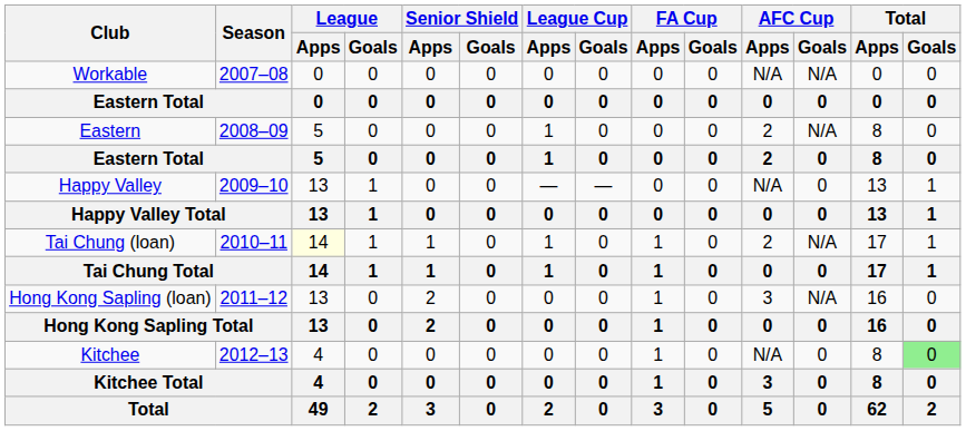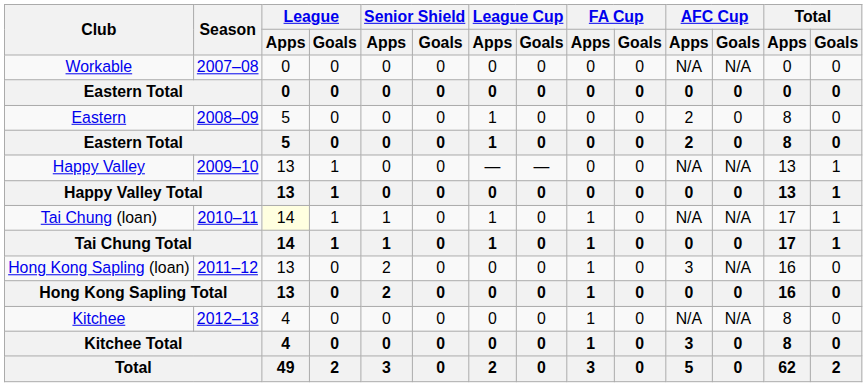 <table class="wikitable" style="text-align: center;">
 <tr>
 <th rowspan=2>Club</th>
 <th rowspan=2>Season</th>
 <th colspan=2><a href='#'>League</a></th>
 <th colspan=2><a href='#'>Senior Shield</a></th>
 <th colspan=2><a href='#'>League Cup</a></th>
 <th colspan=2><a href='#'>FA Cup</a></th>
 <th colspan=2><a href='#'>AFC Cup</a></th>
 <th colspan=2>Total</th>
 </tr>
 <tr>
 <th>Apps</th>
 <th>Goals</th>
 <th>Apps</th>
 <th>Goals</th>
 <th>Apps</th>
 <th>Goals</th>
 <th>Apps</th>
 <th>Goals</th>
 <th>Apps</th>
 <th>Goals</th>
 <th>Apps</th>
 <th>Goals</th>
 </tr>
 <tr>
 <td rowspan=1 valign="center"><a href='#'>Workable</a></td>
 <td><a href='#'>2007–08</a></td>
 <td>0</td>
 <td>0</td>
 <td>0</td>
 <td>0</td>
 <td>0</td>
 <td>0</td>
 <td>0</td>
 <td>0</td>
 <td>N/A</td>
 <td>N/A</td>
 <td>0</td>
 <td>0</td>
 </tr>
 <tr>
 <th colspan=2>Eastern Total</th>
 <th>0</th>
 <th>0</th>
 <th>0</th>
 <th>0</th>
 <th>0</th>
 <th>0</th>
 <th>0</th>
 <th>0</th>
 <th>0</th>
 <th>0</th>
 <th>0</th>
 <th>0</th>
 </tr>
 <tr>
 <td rowspan=1 valign="center"><a href='#'>Eastern</a></td>
 <td><a href='#'>2008–09</a></td>
 <td>5</td>
 <td>0</td>
 <td>0</td>
 <td>0</td>
 <td>1</td>
 <td>0</td>
 <td>0</td>
 <td>0</td>
 <td>2</td>
-<td>N/A</td>
+<td>0</td>
 <td>8</td>
 <td>0</td>
 </tr>
 <tr>
 <th colspan=2>Eastern Total</th>
 <th>5</th>
 <th>0</th>
 <th>0</th>
 <th>0</th>
 <th>1</th>
 <th>0</th>
 <th>0</th>
 <th>0</th>
 <th>2</th>
 <th>0</th>
 <th>8</th>
 <th>0</th>
 </tr>
 <tr>
 <td rowspan=1 valign="center"><a href='#'>Happy Valley</a></td>
 <td><a href='#'>2009–10</a></td>
 <td>13</td>
 <td>1</td>
 <td>0</td>
 <td>0</td>
 <td>—</td>
 <td>—</td>
 <td>0</td>
 <td>0</td>
 <td>N/A</td>
-<td>0</td>
+<td>N/A</td>
 <td>13</td>
 <td>1</td>
 </tr>
 <tr>
 <th colspan=2>Happy Valley Total</th>
 <th>13</th>
 <th>1</th>
 <th>0</th>
 <th>0</th>
 <th>0</th>
 <th>0</th>
 <th>0</th>
 <th>0</th>
 <th>0</th>
 <th>0</th>
 <th>13</th>
 <th>1</th>
 </tr>
 <tr>
 <td rowspan=1 valign="center"><a href='#'>Tai Chung</a> (loan)</td>
 <td><a href='#'>2010–11</a></td>
 <td style="background: lightyellow;">14</td>
 <td>1</td>
 <td>1</td>
 <td>0</td>
 <td>1</td>
 <td>0</td>
 <td>1</td>
 <td>0</td>
-<td>2</td>
+<td>N/A</td>
 <td>N/A</td>
 <td>17</td>
 <td>1</td>
 </tr>
 <tr>
 <th colspan=2>Tai Chung Total</th>
 <th>14</th>
 <th>1</th>
 <th>1</th>
 <th>0</th>
 <th>1</th>
 <th>0</th>
 <th>1</th>
 <th>0</th>
 <th>0</th>
 <th>0</th>
 <th>17</th>
 <th>1</th>
 </tr>
 <tr>
 <td rowspan=1 valign="center"><a href='#'>Hong Kong Sapling</a> (loan)</td>
 <td><a href='#'>2011–12</a></td>
 <td>13</td>
 <td>0</td>
 <td>2</td>
 <td>0</td>
 <td>0</td>
 <td>0</td>
 <td>1</td>
 <td>0</td>
 <td>3</td>
 <td>N/A</td>
 <td>16</td>
 <td>0</td>
 </tr>
 <tr>
 <th colspan=2>Hong Kong Sapling Total</th>
 <th>13</th>
 <th>0</th>
 <th>2</th>
 <th>0</th>
 <th>0</th>
 <th>0</th>
 <th>1</th>
 <th>0</th>
 <th>0</th>
 <th>0</th>
 <th>16</th>
 <th>0</th>
 </tr>
 <tr>
 <td rowspan=1 valign="center"><a href='#'>Kitchee</a></td>
 <td><a href='#'>2012–13</a></td>
 <td>4</td>
 <td>0</td>
 <td>0</td>
 <td>0</td>
 <td>0</td>
 <td>0</td>
 <td>1</td>
 <td>0</td>
 <td>N/A</td>
+<td>N/A</td>
+<td>8</td>
 <td>0</td>
-<td>8</td>
-<td style="background: lightgreen;">0</td>
 </tr>
 <tr>
 <th colspan=2>Kitchee Total</th>
 <th>4</th>
 <th>0</th>
 <th>0</th>
 <th>0</th>
 <th>0</th>
 <th>0</th>
 <th>1</th>
 <th>0</th>
 <th>3</th>
 <th>0</th>
 <th>8</th>
 <th>0</th>
 </tr>
 <tr>
 <th colspan=2>Total</th>
 <th>49</th>
 <th>2</th>
 <th>3</th>
 <th>0</th>
 <th>2</th>
 <th>0</th>
 <th>3</th>
 <th>0</th>
 <th>5</th>
 <th>0</th>
 <th>62</th>
 <th>2</th>
 </tr>
 </table>
